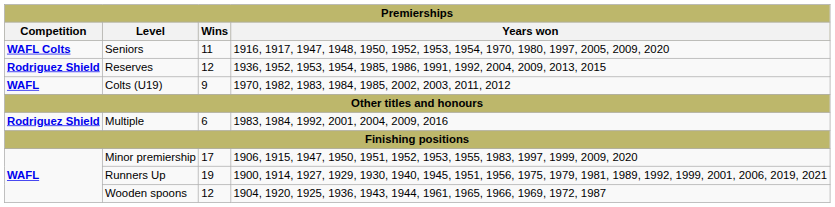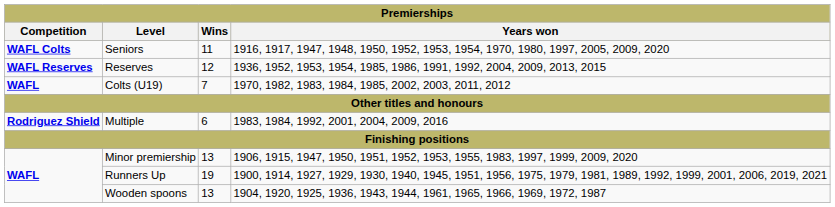 <table class="wikitable">
 <tr>
 <td colspan="4" style="background:#bdb76b;" align="center"><strong>Premierships</strong></td>
 </tr>
 <tr style="background:#bdb76b;">
 <th>Competition</th>
 <th>Level</th>
 <th>Wins</th>
 <th>Years won</th>
 </tr>
 <tr>
 <td><strong><a href='#'>WAFL Colts</a></strong></td>
 <td>Seniors</td>
 <td>11</td>
 <td>1916, 1917, 1947, 1948, 1950, 1952, 1953, 1954, 1970, 1980, 1997, 2005, 2009, 2020</td>
 </tr>
 <tr>
-<td><strong><a href='#'>Rodriguez Shield</a></strong></td>
+<td><strong><a href='#'>WAFL Reserves</a></strong></td>
 <td>Reserves</td>
 <td>12</td>
 <td>1936, 1952, 1953, 1954, 1985, 1986, 1991, 1992, 2004, 2009, 2013, 2015</td>
 </tr>
 <tr>
 <td><strong><a href='#'>WAFL</a></strong></td>
 <td>Colts (U19)</td>
-<td>9</td>
+<td>7</td>
 <td>1970, 1982, 1983, 1984, 1985, 2002, 2003, 2011, 2012</td>
 </tr>
 <tr>
 <td colspan="4" style="background:#bdb76b;" align="center"><strong>Other titles and honours</strong></td>
 </tr>
 <tr>
 <td><strong><a href='#'>Rodriguez Shield</a></strong></td>
 <td>Multiple</td>
 <td>6</td>
 <td>1983, 1984, 1992, 2001, 2004, 2009, 2016</td>
 </tr>
 <tr>
 <td colspan="4" style="background:#bdb76b;" align="center"><strong>Finishing positions</strong></td>
 </tr>
 <tr>
 <td rowspan=3 scope="row" style="text-align: left"><strong><a href='#'>WAFL</a></strong></td>
 <td>Minor premiership</td>
-<td>17</td>
+<td>13</td>
 <td>1906, 1915, 1947, 1950, 1951, 1952, 1953, 1955, 1983, 1997, 1999, 2009, 2020</td>
 </tr>
 <tr>
 <td>Runners Up</td>
 <td>19</td>
 <td>1900, 1914, 1927, 1929, 1930, 1940, 1945, 1951, 1956, 1975, 1979, 1981, 1989, 1992, 1999, 2001, 2006, 2019, 2021</td>
 </tr>
 <tr>
 <td>Wooden spoons</td>
-<td>12</td>
+<td>13</td>
 <td>1904, 1920, 1925, 1936, 1943, 1944, 1961, 1965, 1966, 1969, 1972, 1987</td>
 </tr>
 </table>
